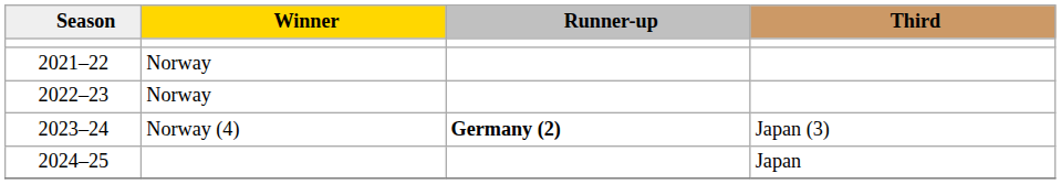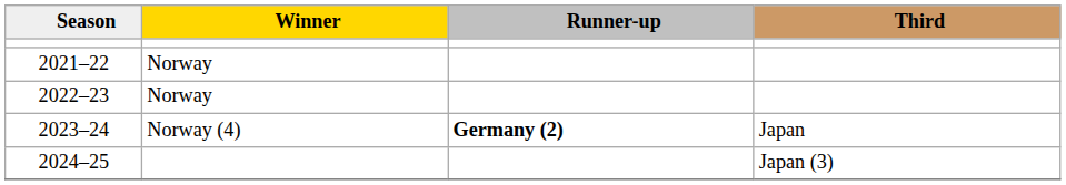 <table class="wikitable sortable" style="background:#fff; font-size:86%; line-height:16px; border:gray solid 1px; width:720px;">
 <tr style="background:#ccc; text-align:center;">
 <th style="width:13%; background:#efefef;">     Season</th>
 <th style="width:29%; background:gold">     Winner</th>
 <th style="width:29%; background:silver">     Runner-up</th>
 <th style="width:29%; background:#c96;">     Third</th>
 </tr>
 <tr>
 <td style="text-align: center;"></td>
 <td></td>
 <td></td>
 <td></td>
 </tr>
 <tr>
 <td style="text-align: center;">2021–22</td>
 <td> Norway</td>
 <td></td>
 <td></td>
 </tr>
 <tr>
 <td style="text-align: center;">2022–23</td>
 <td> Norway</td>
 <td></td>
 <td></td>
 </tr>
 <tr>
 <td style="text-align: center;">2023–24</td>
 <td> Norway (4)</td>
 <td><strong> Germany (2)</strong></td>
-<td> Japan (3)</td>
+<td> Japan</td>
 </tr>
 <tr>
 <td style="text-align: center;">2024–25</td>
 <td></td>
 <td></td>
-<td> Japan</td>
+<td> Japan (3)</td>
 </tr>
 <tr>
 </tr>
 </table>
